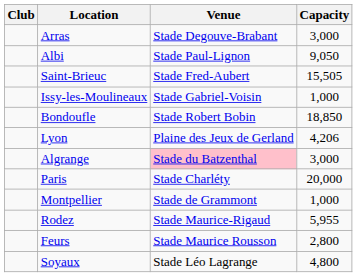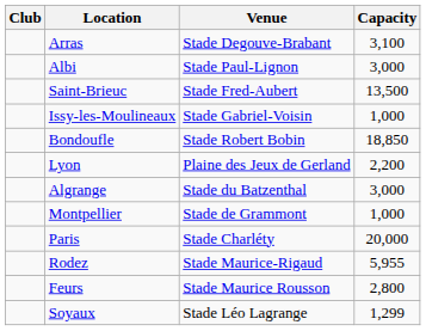 <table class="wikitable sortable">
 <tr>
 <th>Club</th>
 <th>Location</th>
 <th>Venue</th>
 <th>Capacity</th>
 </tr>
 <tr>
 <td></td>
 <td><a href='#'>Arras</a></td>
 <td><a href='#'>Stade Degouve-Brabant</a></td>
-<td align="center">3,000</td>
+<td align="center">3,100</td>
 </tr>
 <tr>
 <td></td>
 <td><a href='#'>Albi</a></td>
 <td><a href='#'>Stade Paul-Lignon</a></td>
-<td align="center">9,050</td>
+<td align="center">3,000</td>
 </tr>
 <tr>
 <td></td>
 <td><a href='#'>Saint-Brieuc</a></td>
 <td><a href='#'>Stade Fred-Aubert</a></td>
-<td align="center">15,505</td>
+<td align="center">13,500</td>
 </tr>
 <tr>
 <td></td>
 <td><a href='#'>Issy-les-Moulineaux</a></td>
 <td><a href='#'>Stade Gabriel-Voisin</a></td>
 <td align="center">1,000</td>
 </tr>
 <tr>
 <td></td>
 <td><a href='#'>Bondoufle</a></td>
 <td><a href='#'>Stade Robert Bobin</a></td>
 <td align="center">18,850</td>
 </tr>
 <tr>
 <td></td>
 <td><a href='#'>Lyon</a></td>
 <td><a href='#'>Plaine des Jeux de Gerland</a></td>
-<td align="center">4,206</td>
+<td align="center">2,200</td>
 </tr>
 <tr>
 <td></td>
 <td><a href='#'>Algrange</a></td>
-<td style="background: pink;"><a href='#'>Stade du Batzenthal</a></td>
+<td><a href='#'>Stade du Batzenthal</a></td>
 <td align="center">3,000</td>
+</tr>
+<tr>
+<td></td>
+<td><a href='#'>Montpellier</a></td>
+<td><a href='#'>Stade de Grammont</a></td>
+<td align="center">1,000</td>
 </tr>
 <tr>
 <td></td>
 <td><a href='#'>Paris</a></td>
 <td><a href='#'>Stade Charléty</a></td>
 <td align="center">20,000</td>
-</tr>
-<tr>
-<td></td>
-<td><a href='#'>Montpellier</a></td>
-<td><a href='#'>Stade de Grammont</a></td>
-<td align="center">1,000</td>
 </tr>
 <tr>
 <td></td>
 <td><a href='#'>Rodez</a></td>
 <td><a href='#'>Stade Maurice-Rigaud</a></td>
 <td align="center">5,955</td>
 </tr>
 <tr>
 <td></td>
 <td><a href='#'>Feurs</a></td>
 <td><a href='#'>Stade Maurice Rousson</a></td>
 <td align="center">2,800</td>
 </tr>
 <tr>
 <td></td>
 <td><a href='#'>Soyaux</a></td>
 <td>Stade Léo Lagrange</td>
-<td align="center">4,800</td>
+<td align="center">1,299</td>
 </tr>
 </table>
